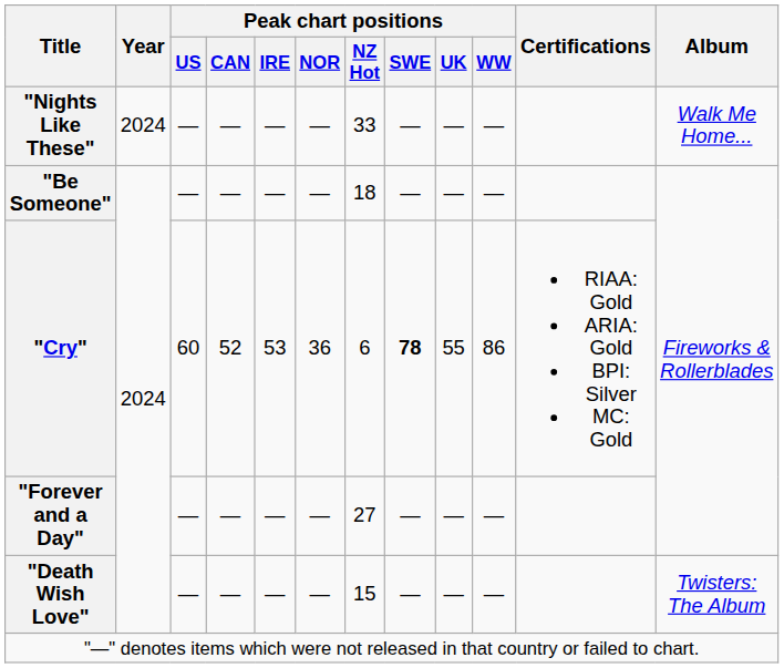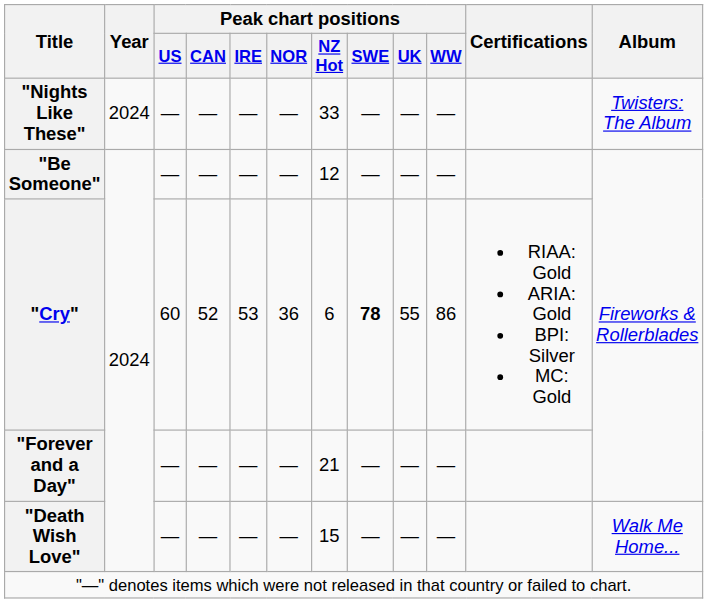 <table class="wikitable plainrowheaders" style="text-align:center">
 <tr>
 <th scope="col" rowspan="2">Title</th>
 <th scope="col" rowspan="2">Year</th>
 <th scope="col" colspan="8">Peak chart positions</th>
 <th scope="col" rowspan="2">Certifications</th>
 <th scope="col" rowspan="2">Album</th>
 </tr>
 <tr>
 <th scope="col" style="width:2.5em;font-size:90%;"><a href='#'>US</a><br></th>
 <th scope="col" style="width:2.5em;font-size:90%;"><a href='#'>CAN</a><br></th>
 <th scope="col" style="width:2.5em;font-size:90%;"><a href='#'>IRE</a><br></th>
 <th scope="col" style="width:2.5em;font-size:90%;"><a href='#'>NOR</a><br></th>
 <th scope="col" style="width:2.5em;font-size:90%;"><a href='#'>NZ<br>Hot</a><br></th>
 <th scope="col" style="width:2.5em;font-size:90%;"><a href='#'>SWE</a><br></th>
 <th scope="col" style="width:2.5em;font-size:90%;"><a href='#'>UK</a><br></th>
 <th scope="col" style="width:2.5em;font-size:90%;"><a href='#'>WW</a><br></th>
 </tr>
 <tr>
 <th scope="row">"Nights Like These"</th>
 <td>2024</td>
 <td>—</td>
 <td>—</td>
 <td>—</td>
 <td>—</td>
 <td>33</td>
 <td>—</td>
 <td>—</td>
 <td>—</td>
 <td></td>
-<td><em><a href='#'>Walk Me Home...</a></em></td>
+<td><em><a href='#'>Twisters: The Album</a></em></td>
 </tr>
 <tr>
 <th scope="row">"Be Someone"</th>
 <td rowspan="4">2024</td>
 <td>—</td>
 <td>—</td>
 <td>—</td>
 <td>—</td>
-<td>18</td>
+<td>12</td>
 <td>—</td>
 <td>—</td>
 <td>—</td>
 <td></td>
 <td rowspan="3"><em><a href='#'>Fireworks & Rollerblades</a></em></td>
 </tr>
 <tr>
 <th scope="row">"<a href='#'>Cry</a>"</th>
 <td>60</td>
 <td>52</td>
 <td>53</td>
 <td>36</td>
 <td>6</td>
 <td><strong>78</strong></td>
 <td>55</td>
 <td>86</td>
 <td><br><ul><li>RIAA: Gold</li><li>ARIA: Gold</li><li>BPI: Silver</li><li>MC: Gold</li></ul></td>
 </tr>
 <tr>
 <th scope="row">"Forever and a Day"</th>
 <td>—</td>
 <td>—</td>
 <td>—</td>
 <td>—</td>
-<td>27</td>
+<td>21</td>
 <td>—</td>
 <td>—</td>
 <td>—</td>
 <td></td>
 </tr>
 <tr>
 <th scope="row">"Death Wish Love"</th>
 <td>—</td>
 <td>—</td>
 <td>—</td>
 <td>—</td>
 <td>15</td>
 <td>—</td>
 <td>—</td>
 <td>—</td>
 <td></td>
-<td><em><a href='#'>Twisters: The Album</a></em></td>
+<td><em><a href='#'>Walk Me Home...</a></em></td>
 </tr>
 <tr>
 <td colspan="14" style="font-size:90%;">"—" denotes items which were not released in that country or failed to chart.</td>
 </tr>
 </table>
